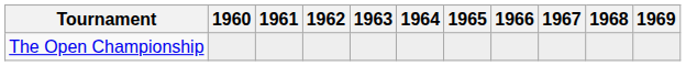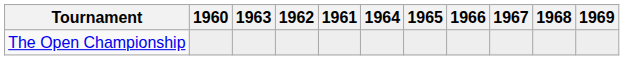 <table class="wikitable" style="font-size:95%;text-align:center;">
 <tr>
 <th>Tournament</th>
 <th>1960</th>
+<th>1963</th>
+<th>1962</th>
 <th>1961</th>
-<th>1962</th>
-<th>1963</th>
 <th>1964</th>
 <th>1965</th>
 <th>1966</th>
 <th>1967</th>
 <th>1968</th>
 <th>1969</th>
 </tr>
 <tr>
 <td align=left><a href='#'>The Open Championship</a></td>
 <td style="background:#eeeeee;"></td>
 <td style="background:#eeeeee;"></td>
 <td style="background:#eeeeee;"></td>
 <td style="background:#eeeeee;"></td>
 <td style="background:#eeeeee;"></td>
 <td style="background:#eeeeee;"></td>
 <td style="background:#eeeeee;"></td>
 <td style="background:#eeeeee;"></td>
 <td style="background:#eeeeee;"></td>
 <td style="background:#eeeeee;"></td>
 </tr>
 </table>
